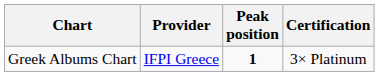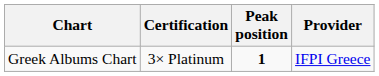 <table class="wikitable">
 <tr>
 <th>Chart</th>
+<th>Certification</th>
+<th>Peak<br>position</th>
 <th>Provider</th>
-<th>Peak<br>position</th>
-<th>Certification</th>
 </tr>
 <tr>
 <td>Greek Albums Chart</td>
+<td align="center">3× Platinum</td>
+<td align="center"><strong>1</strong></td>
 <td><a href='#'>IFPI Greece</a></td>
-<td align="center"><strong>1</strong></td>
-<td align="center">3× Platinum</td>
 </tr>
 </table>
